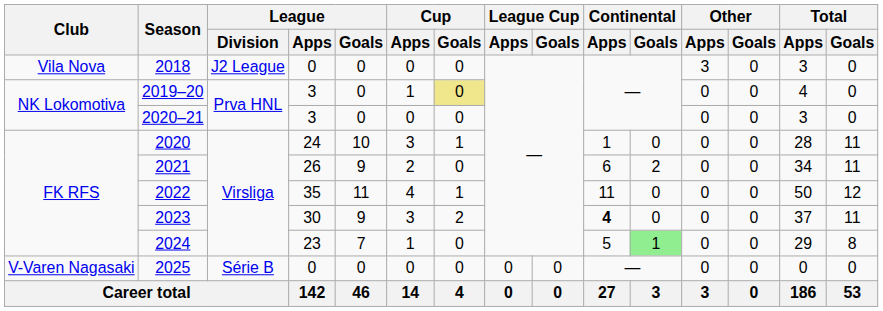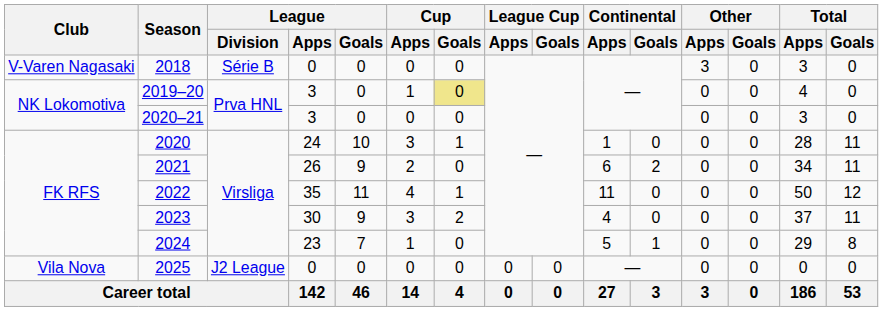 <table class="wikitable" style="text-align: center">
 <tr>
 <th rowspan="2">Club</th>
 <th rowspan="2">Season</th>
 <th colspan="3">League</th>
 <th colspan="2">Cup</th>
 <th colspan="2">League Cup</th>
 <th colspan="2">Continental</th>
 <th colspan="2">Other</th>
 <th colspan="2">Total</th>
 </tr>
 <tr>
 <th>Division</th>
 <th>Apps</th>
 <th>Goals</th>
 <th>Apps</th>
 <th>Goals</th>
 <th>Apps</th>
 <th>Goals</th>
 <th>Apps</th>
 <th>Goals</th>
 <th>Apps</th>
 <th>Goals</th>
 <th>Apps</th>
 <th>Goals</th>
 </tr>
 <tr>
-<td><a href='#'>Vila Nova</a></td>
+<td><a href='#'>V-Varen Nagasaki</a></td>
 <td><a href='#'>2018</a></td>
-<td><a href='#'>J2 League</a></td>
+<td><a href='#'>Série B</a></td>
 <td>0</td>
 <td>0</td>
 <td>0</td>
 <td>0</td>
 <td rowspan="8" colspan="2">—</td>
 <td rowspan="3" colspan="2">—</td>
 <td>3</td>
 <td>0</td>
 <td>3</td>
 <td>0</td>
 </tr>
 <tr>
 <td rowspan="2"><a href='#'>NK Lokomotiva</a></td>
 <td><a href='#'>2019–20</a></td>
 <td rowspan="2"><a href='#'>Prva HNL</a></td>
 <td>3</td>
 <td>0</td>
 <td>1</td>
 <td style="background: khaki;">0</td>
 <td>0</td>
 <td>0</td>
 <td>4</td>
 <td>0</td>
 </tr>
 <tr>
 <td><a href='#'>2020–21</a></td>
 <td>3</td>
 <td>0</td>
 <td>0</td>
 <td>0</td>
 <td>0</td>
 <td>0</td>
 <td>3</td>
 <td>0</td>
 </tr>
 <tr>
 <td rowspan="5"><a href='#'>FK RFS</a></td>
 <td><a href='#'>2020</a></td>
 <td rowspan="5"><a href='#'>Virsliga</a></td>
 <td>24</td>
 <td>10</td>
 <td>3</td>
 <td>1</td>
 <td>1</td>
 <td>0</td>
 <td>0</td>
 <td>0</td>
 <td>28</td>
 <td>11</td>
 </tr>
 <tr>
 <td><a href='#'>2021</a></td>
 <td>26</td>
 <td>9</td>
 <td>2</td>
 <td>0</td>
 <td>6</td>
 <td>2</td>
 <td>0</td>
 <td>0</td>
 <td>34</td>
 <td>11</td>
 </tr>
 <tr>
 <td><a href='#'>2022</a></td>
 <td>35</td>
 <td>11</td>
 <td>4</td>
 <td>1</td>
 <td>11</td>
 <td>0</td>
 <td>0</td>
 <td>0</td>
 <td>50</td>
 <td>12</td>
 </tr>
 <tr>
 <td><a href='#'>2023</a></td>
 <td>30</td>
 <td>9</td>
 <td>3</td>
 <td>2</td>
-<td><strong>4</strong></td>
+<td>4</td>
 <td>0</td>
 <td>0</td>
 <td>0</td>
 <td>37</td>
 <td>11</td>
 </tr>
 <tr>
 <td><a href='#'>2024</a></td>
 <td>23</td>
 <td>7</td>
 <td>1</td>
 <td>0</td>
 <td>5</td>
-<td style="background: lightgreen;">1</td>
+<td>1</td>
 <td>0</td>
 <td>0</td>
 <td>29</td>
 <td>8</td>
 </tr>
 <tr>
-<td><a href='#'>V-Varen Nagasaki</a></td>
+<td><a href='#'>Vila Nova</a></td>
 <td><a href='#'>2025</a></td>
-<td><a href='#'>Série B</a></td>
+<td><a href='#'>J2 League</a></td>
 <td>0</td>
 <td>0</td>
 <td>0</td>
 <td>0</td>
 <td>0</td>
 <td>0</td>
 <td colspan="2">—</td>
 <td>0</td>
 <td>0</td>
 <td>0</td>
 <td>0</td>
 </tr>
 <tr>
 <th colspan="3">Career total</th>
 <th>142</th>
 <th>46</th>
 <th>14</th>
 <th>4</th>
 <th>0</th>
 <th>0</th>
 <th>27</th>
 <th>3</th>
 <th>3</th>
 <th>0</th>
 <th>186</th>
 <th>53</th>
 </tr>
 </table>
